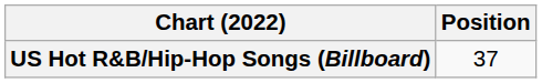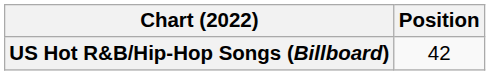 <table class="wikitable plainrowheaders" style="text-align:center">
 <tr>
 <th scope="col">Chart (2022)</th>
 <th scope="col">Position</th>
 </tr>
 <tr>
 <th scope="row">US Hot R&B/Hip-Hop Songs (<em>Billboard</em>)</th>
-<td>37</td>
+<td>42</td>
 </tr>
 </table>
